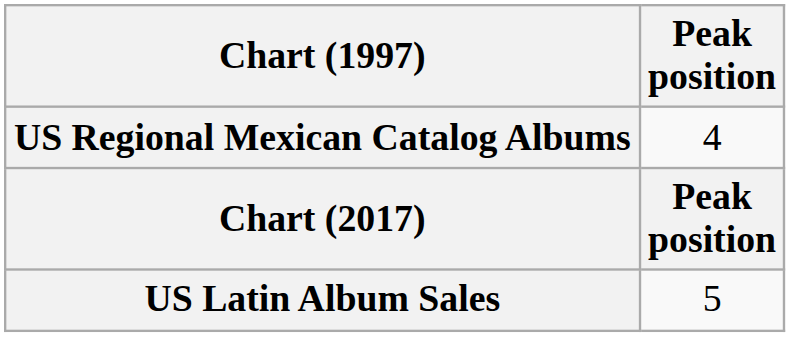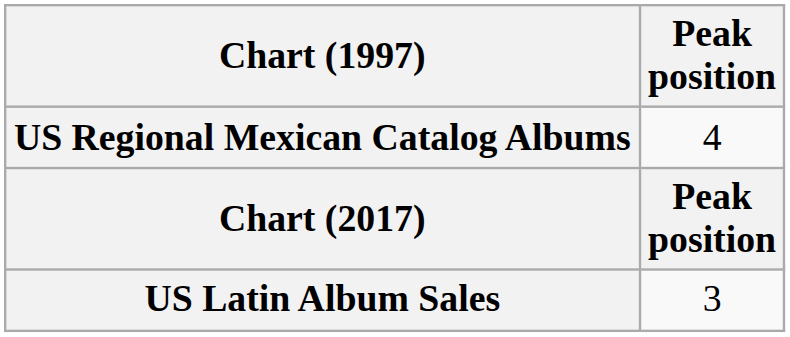 <table class="wikitable sortable plainrowheaders" style="text-align:center;">
 <tr>
 <th scope="col">Chart (1997)</th>
 <th scope="col">Peak<br>position</th>
 </tr>
 <tr>
 <th scope="row">US Regional Mexican Catalog Albums</th>
 <td>4</td>
 </tr>
 <tr>
 <th scope="col">Chart (2017)</th>
 <th scope="col">Peak<br>position</th>
 </tr>
 <tr>
 <th scope="row">US Latin Album Sales</th>
-<td>5</td>
+<td>3</td>
 </tr>
 </table>
